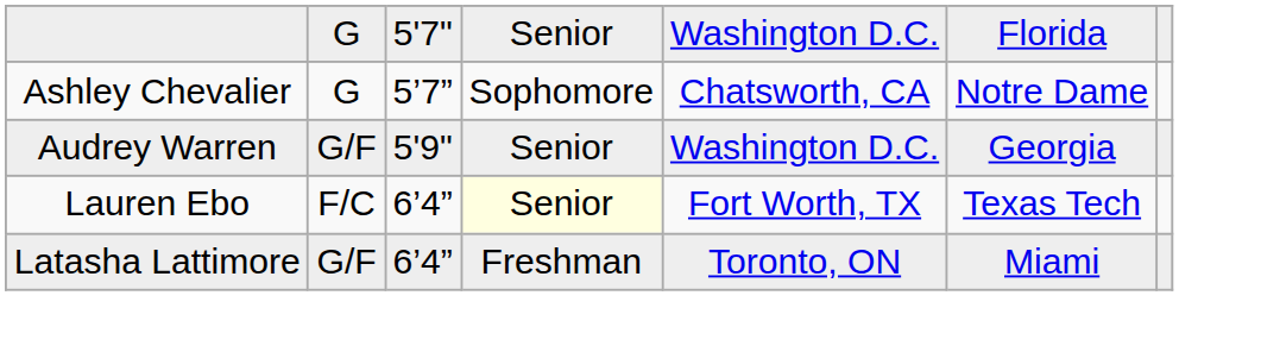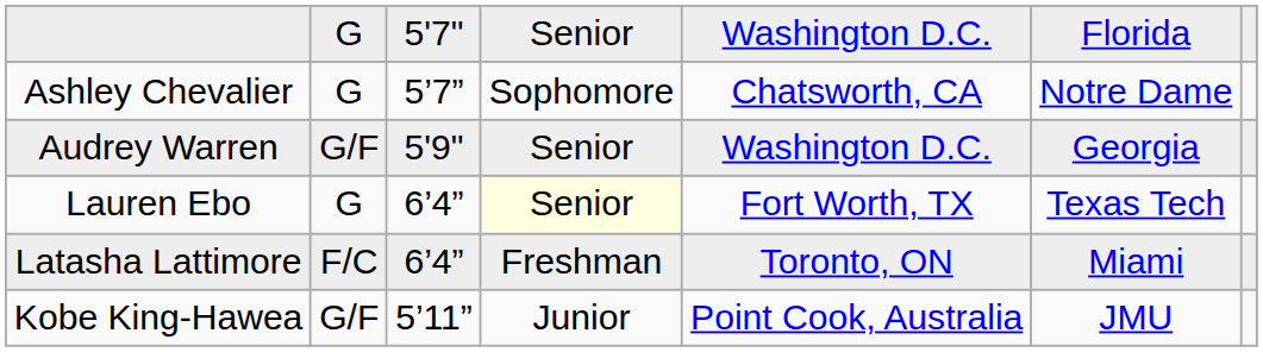 <table class="wikitable sortable" border="1">
 <tr align="center" style="background:#eeeeee;">
 <td></td>
 <td>G</td>
 <td>5'7"</td>
 <td>Senior</td>
 <td><a href='#'>Washington D.C.</a></td>
 <td><a href='#'>Florida</a></td>
 <td></td>
 </tr>
 <tr align="center">
 <td>Ashley Chevalier</td>
 <td>G</td>
 <td>5’7”</td>
 <td>Sophomore</td>
 <td><a href='#'>Chatsworth, CA</a></td>
 <td><a href='#'>Notre Dame</a></td>
 <td></td>
 </tr>
 <tr align="center"style="background:#eeeeee;">
 <td>Audrey Warren</td>
 <td>G/F</td>
 <td>5'9"</td>
 <td>Senior</td>
 <td><a href='#'>Washington D.C.</a></td>
 <td><a href='#'>Georgia</a></td>
 <td></td>
 </tr>
 <tr align="center">
 <td>Lauren Ebo</td>
-<td>F/C</td>
+<td>G</td>
 <td>6’4”</td>
 <td style="background: lightyellow;">Senior</td>
 <td><a href='#'>Fort Worth, TX</a></td>
 <td><a href='#'>Texas Tech</a></td>
 <td></td>
 </tr>
 <tr align="center"style="background:#eeeeee;">
 <td>Latasha Lattimore</td>
-<td>G/F</td>
+<td>F/C</td>
 <td>6’4”</td>
 <td>Freshman</td>
 <td><a href='#'>Toronto, ON</a></td>
 <td><a href='#'>Miami</a></td>
 <td></td>
 </tr>
+<tr align="center">
+<td>Kobe King-Hawea</td>
+<td>G/F</td>
+<td>5’11”</td>
+<td>Junior</td>
+<td><a href='#'>Point Cook, Australia</a></td>
+<td><a href='#'>JMU</a></td>
+<td></td>
+</tr>
 </table>
